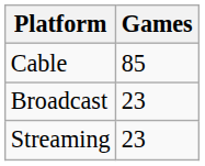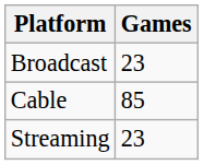 <table class="wikitable">
 <tr>
 <th>Platform</th>
 <th>Games</th>
 </tr>
 <tr>
+<td>Broadcast</td>
+<td>23</td>
+</tr>
+<tr>
 <td>Cable</td>
 <td>85</td>
-</tr>
-<tr>
-<td>Broadcast</td>
-<td>23</td>
 </tr>
 <tr>
 <td>Streaming</td>
 <td>23</td>
 </tr>
 </table>
